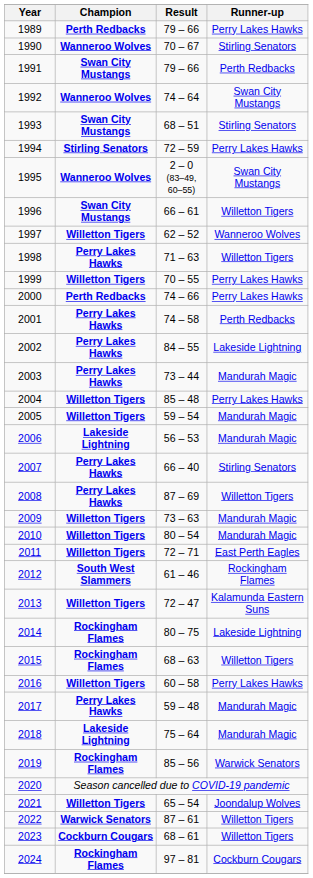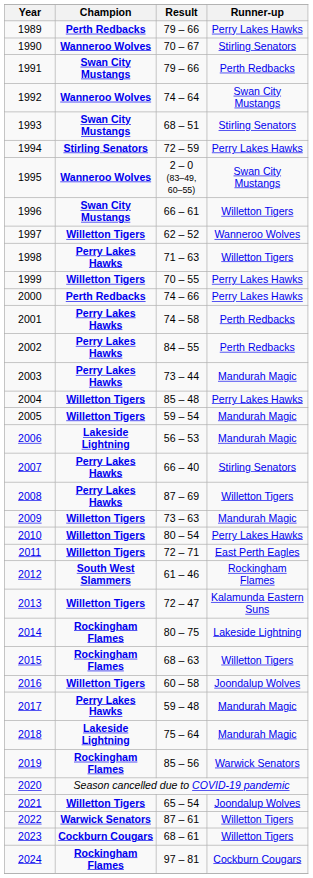 <table class="wikitable sortable" style="text-align:center">
 <tr bgcolor="#efefef">
 </tr>
 <tr font_color="#FFFFFF">
 <th style="width:70px">Year</th>
 <th style="width:145px">Champion</th>
 <th style="width:70px">Result</th>
 <th style="width:145px">Runner-up</th>
 </tr>
 <tr>
 <td align=center>1989</td>
 <td><strong><a href='#'>Perth Redbacks</a></strong></td>
 <td align=center>79 – 66</td>
 <td><a href='#'>Perry Lakes Hawks</a></td>
 </tr>
 <tr>
 <td align=center>1990</td>
 <td><strong><a href='#'>Wanneroo Wolves</a></strong></td>
 <td align=center>70 – 67</td>
 <td><a href='#'>Stirling Senators</a></td>
 </tr>
 <tr>
 <td align=center>1991</td>
 <td><strong><a href='#'>Swan City Mustangs</a></strong></td>
 <td align=center>79 – 66</td>
 <td><a href='#'>Perth Redbacks</a></td>
 </tr>
 <tr>
 <td align=center>1992</td>
 <td><strong><a href='#'>Wanneroo Wolves</a></strong></td>
 <td align=center>74 – 64</td>
 <td><a href='#'>Swan City Mustangs</a></td>
 </tr>
 <tr>
 <td align=center>1993</td>
 <td><strong><a href='#'>Swan City Mustangs</a></strong></td>
 <td align=center>68 – 51</td>
 <td><a href='#'>Stirling Senators</a></td>
 </tr>
 <tr>
 <td align=center>1994</td>
 <td><strong><a href='#'>Stirling Senators</a></strong></td>
 <td align=center>72 – 59</td>
 <td><a href='#'>Perry Lakes Hawks</a></td>
 </tr>
 <tr>
 <td align=center>1995</td>
 <td><strong><a href='#'>Wanneroo Wolves</a></strong></td>
 <td align=center>2 – 0<br><small>(83–49, 60–55)</small></td>
 <td><a href='#'>Swan City Mustangs</a></td>
 </tr>
 <tr>
 <td align=center>1996</td>
 <td><strong><a href='#'>Swan City Mustangs</a></strong></td>
 <td align=center>66 – 61</td>
 <td><a href='#'>Willetton Tigers</a></td>
 </tr>
 <tr>
 <td align=center>1997</td>
 <td><strong><a href='#'>Willetton Tigers</a></strong></td>
 <td align=center>62 – 52</td>
 <td><a href='#'>Wanneroo Wolves</a></td>
 </tr>
 <tr>
 <td align=center>1998</td>
 <td><strong><a href='#'>Perry Lakes Hawks</a></strong></td>
 <td align=center>71 – 63</td>
 <td><a href='#'>Willetton Tigers</a></td>
 </tr>
 <tr>
 <td align=center>1999</td>
 <td><strong><a href='#'>Willetton Tigers</a></strong></td>
 <td align=center>70 – 55</td>
 <td><a href='#'>Perry Lakes Hawks</a></td>
 </tr>
 <tr>
 <td align=center>2000</td>
 <td><strong><a href='#'>Perth Redbacks</a></strong></td>
 <td align=center>74 – 66</td>
 <td><a href='#'>Perry Lakes Hawks</a></td>
 </tr>
 <tr>
 <td align=center>2001</td>
 <td><strong><a href='#'>Perry Lakes Hawks</a></strong></td>
 <td align=center>74 – 58</td>
 <td><a href='#'>Perth Redbacks</a></td>
 </tr>
 <tr>
 <td align=center>2002</td>
 <td><strong><a href='#'>Perry Lakes Hawks</a></strong></td>
 <td align=center>84 – 55</td>
-<td><a href='#'>Lakeside Lightning</a></td>
+<td><a href='#'>Perth Redbacks</a></td>
 </tr>
 <tr>
 <td align=center>2003</td>
 <td><strong><a href='#'>Perry Lakes Hawks</a></strong></td>
 <td align=center>73 – 44</td>
 <td><a href='#'>Mandurah Magic</a></td>
 </tr>
 <tr>
 <td align=center>2004</td>
 <td><strong><a href='#'>Willetton Tigers</a></strong></td>
 <td align=center>85 – 48</td>
 <td><a href='#'>Perry Lakes Hawks</a></td>
 </tr>
 <tr>
 <td align=center>2005</td>
 <td><strong><a href='#'>Willetton Tigers</a></strong></td>
 <td align=center>59 – 54</td>
 <td><a href='#'>Mandurah Magic</a></td>
 </tr>
 <tr>
 <td align=center><a href='#'>2006</a></td>
 <td><strong><a href='#'>Lakeside Lightning</a></strong></td>
 <td align=center>56 – 53</td>
 <td><a href='#'>Mandurah Magic</a></td>
 </tr>
 <tr>
 <td align=center><a href='#'>2007</a></td>
 <td><strong><a href='#'>Perry Lakes Hawks</a></strong></td>
 <td align=center>66 – 40</td>
 <td><a href='#'>Stirling Senators</a></td>
 </tr>
 <tr>
 <td align=center><a href='#'>2008</a></td>
 <td><strong><a href='#'>Perry Lakes Hawks</a></strong></td>
 <td align=center>87 – 69</td>
 <td><a href='#'>Willetton Tigers</a></td>
 </tr>
 <tr>
 <td align=center><a href='#'>2009</a></td>
 <td><strong><a href='#'>Willetton Tigers</a></strong></td>
 <td align=center>73 – 63</td>
 <td><a href='#'>Mandurah Magic</a></td>
 </tr>
 <tr>
 <td align=center><a href='#'>2010</a></td>
 <td><strong><a href='#'>Willetton Tigers</a></strong></td>
 <td align=center>80 – 54</td>
-<td><a href='#'>Mandurah Magic</a></td>
+<td><a href='#'>Perry Lakes Hawks</a></td>
 </tr>
 <tr>
 <td align=center><a href='#'>2011</a></td>
 <td><strong><a href='#'>Willetton Tigers</a></strong></td>
 <td align=center>72 – 71</td>
 <td><a href='#'>East Perth Eagles</a></td>
 </tr>
 <tr>
 <td align=center><a href='#'>2012</a></td>
 <td><strong><a href='#'>South West Slammers</a></strong></td>
 <td align=center>61 – 46</td>
 <td><a href='#'>Rockingham Flames</a></td>
 </tr>
 <tr>
 <td align=center><a href='#'>2013</a></td>
 <td><strong><a href='#'>Willetton Tigers</a></strong></td>
 <td align=center>72 – 47</td>
 <td><a href='#'>Kalamunda Eastern Suns</a></td>
 </tr>
 <tr>
 <td align=center><a href='#'>2014</a></td>
 <td><strong><a href='#'>Rockingham Flames</a></strong></td>
 <td align=center>80 – 75</td>
 <td><a href='#'>Lakeside Lightning</a></td>
 </tr>
 <tr>
 <td align=center><a href='#'>2015</a></td>
 <td><strong><a href='#'>Rockingham Flames</a></strong></td>
 <td align=center>68 – 63</td>
 <td><a href='#'>Willetton Tigers</a></td>
 </tr>
 <tr>
 <td align=center><a href='#'>2016</a></td>
 <td><strong><a href='#'>Willetton Tigers</a></strong></td>
 <td align=center>60 – 58</td>
-<td><a href='#'>Perry Lakes Hawks</a></td>
+<td><a href='#'>Joondalup Wolves</a></td>
 </tr>
 <tr>
 <td align=center><a href='#'>2017</a></td>
 <td><strong><a href='#'>Perry Lakes Hawks</a></strong></td>
 <td align=center>59 – 48</td>
 <td><a href='#'>Mandurah Magic</a></td>
 </tr>
 <tr>
 <td align=center><a href='#'>2018</a></td>
 <td><strong><a href='#'>Lakeside Lightning</a></strong></td>
 <td align=center>75 – 64</td>
 <td><a href='#'>Mandurah Magic</a></td>
 </tr>
 <tr>
 <td align=center><a href='#'>2019</a></td>
 <td><strong><a href='#'>Rockingham Flames</a></strong></td>
 <td align=center>85 – 56</td>
 <td><a href='#'>Warwick Senators</a></td>
 </tr>
 <tr>
 <td align=center><a href='#'>2020</a></td>
 <td colspan=3><em>Season cancelled due to <a href='#'>COVID-19 pandemic</a></em></td>
 </tr>
 <tr>
 <td align=center><a href='#'>2021</a></td>
 <td><strong><a href='#'>Willetton Tigers</a></strong></td>
 <td align=center>65 – 54</td>
 <td><a href='#'>Joondalup Wolves</a></td>
 </tr>
 <tr>
 <td align=center><a href='#'>2022</a></td>
 <td><strong><a href='#'>Warwick Senators</a></strong></td>
 <td align=center>87 – 61</td>
 <td><a href='#'>Willetton Tigers</a></td>
 </tr>
 <tr>
 <td align=center><a href='#'>2023</a></td>
 <td><strong><a href='#'>Cockburn Cougars</a></strong></td>
 <td align=center>68 – 61</td>
 <td><a href='#'>Willetton Tigers</a></td>
 </tr>
 <tr>
 <td align=center><a href='#'>2024</a></td>
 <td><strong><a href='#'>Rockingham Flames</a></strong></td>
 <td align=center>97 – 81</td>
 <td><a href='#'>Cockburn Cougars</a></td>
 </tr>
 <tr>
 </tr>
 </table>
